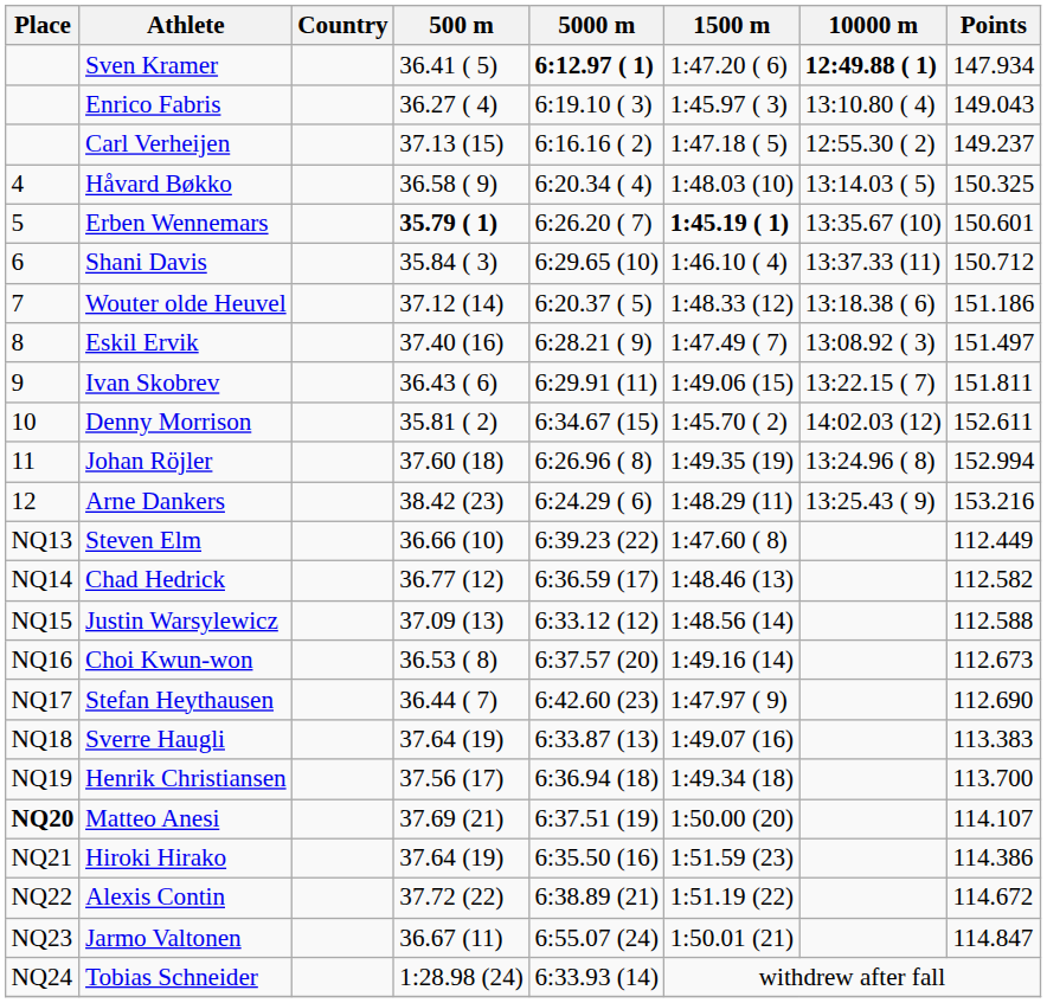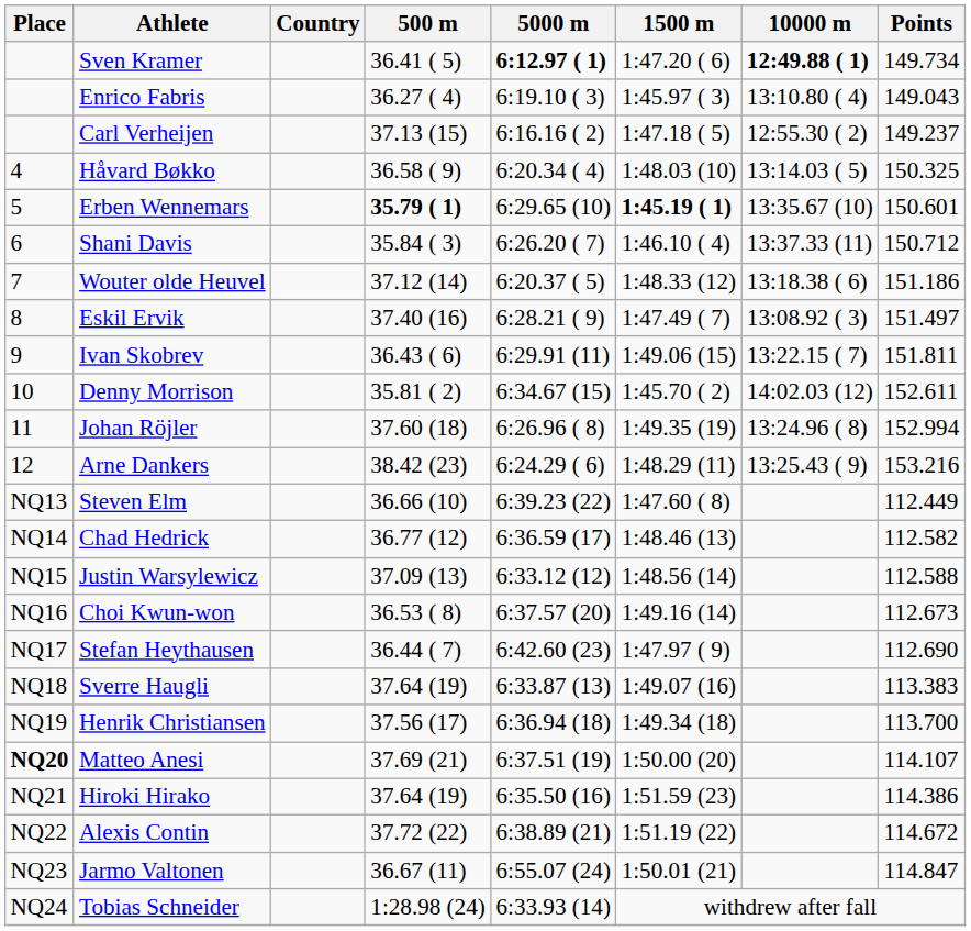 <table class="wikitable sortable" border="1">
 <tr align=left bgcolor=#DDDDDD>
 <th>Place</th>
 <th>Athlete</th>
 <th>Country</th>
 <th>500 m</th>
 <th>5000 m</th>
 <th>1500 m</th>
 <th>10000 m</th>
 <th>Points</th>
 </tr>
 <tr>
 <td></td>
 <td align="left"><a href='#'>Sven Kramer</a></td>
 <td align="left"></td>
 <td>36.41 ( 5)</td>
 <td><strong>6:12.97 ( 1)</strong></td>
 <td>1:47.20 ( 6)</td>
 <td><strong>12:49.88 ( 1)</strong></td>
-<td>147.934</td>
+<td>149.734</td>
 </tr>
 <tr>
 <td></td>
 <td align="left"><a href='#'>Enrico Fabris</a></td>
 <td align="left"></td>
 <td>36.27 ( 4)</td>
 <td>6:19.10 ( 3)</td>
 <td>1:45.97 ( 3)</td>
 <td>13:10.80 ( 4)</td>
 <td>149.043</td>
 </tr>
 <tr>
 <td></td>
 <td align="left"><a href='#'>Carl Verheijen</a></td>
 <td align="left"></td>
 <td>37.13 (15)</td>
 <td>6:16.16 ( 2)</td>
 <td>1:47.18 ( 5)</td>
 <td>12:55.30 ( 2)</td>
 <td>149.237</td>
 </tr>
 <tr>
 <td>4</td>
 <td align="left"><a href='#'>Håvard Bøkko</a></td>
 <td align="left"></td>
 <td>36.58 ( 9)</td>
 <td>6:20.34 ( 4)</td>
 <td>1:48.03 (10)</td>
 <td>13:14.03 ( 5)</td>
 <td>150.325</td>
 </tr>
 <tr>
 <td>5</td>
 <td align="left"><a href='#'>Erben Wennemars</a></td>
 <td align="left"></td>
 <td><strong>35.79 ( 1)</strong></td>
-<td>6:26.20 ( 7)</td>
+<td>6:29.65 (10)</td>
 <td><strong>1:45.19 ( 1)</strong></td>
 <td>13:35.67 (10)</td>
 <td>150.601</td>
 </tr>
 <tr>
 <td>6</td>
 <td align="left"><a href='#'>Shani Davis</a></td>
 <td align="left"></td>
 <td>35.84 ( 3)</td>
-<td>6:29.65 (10)</td>
+<td>6:26.20 ( 7)</td>
 <td>1:46.10 ( 4)</td>
 <td>13:37.33 (11)</td>
 <td>150.712</td>
 </tr>
 <tr>
 <td>7</td>
 <td align="left"><a href='#'>Wouter olde Heuvel</a></td>
 <td align="left"></td>
 <td>37.12 (14)</td>
 <td>6:20.37 ( 5)</td>
 <td>1:48.33 (12)</td>
 <td>13:18.38 ( 6)</td>
 <td>151.186</td>
 </tr>
 <tr>
 <td>8</td>
 <td align="left"><a href='#'>Eskil Ervik</a></td>
 <td align="left"></td>
 <td>37.40 (16)</td>
 <td>6:28.21 ( 9)</td>
 <td>1:47.49 ( 7)</td>
 <td>13:08.92 ( 3)</td>
 <td>151.497</td>
 </tr>
 <tr>
 <td>9</td>
 <td align="left"><a href='#'>Ivan Skobrev</a></td>
 <td align="left"></td>
 <td>36.43 ( 6)</td>
 <td>6:29.91 (11)</td>
 <td>1:49.06 (15)</td>
 <td>13:22.15 ( 7)</td>
 <td>151.811</td>
 </tr>
 <tr>
 <td>10</td>
 <td align="left"><a href='#'>Denny Morrison</a></td>
 <td align="left"></td>
 <td>35.81 ( 2)</td>
 <td>6:34.67 (15)</td>
 <td>1:45.70 ( 2)</td>
 <td>14:02.03 (12)</td>
 <td>152.611</td>
 </tr>
 <tr>
 <td>11</td>
 <td align="left"><a href='#'>Johan Röjler</a></td>
 <td align="left"></td>
 <td>37.60 (18)</td>
 <td>6:26.96 ( 8)</td>
 <td>1:49.35 (19)</td>
 <td>13:24.96 ( 8)</td>
 <td>152.994</td>
 </tr>
 <tr>
 <td>12</td>
 <td align="left"><a href='#'>Arne Dankers</a></td>
 <td align="left"></td>
 <td>38.42 (23)</td>
 <td>6:24.29 ( 6)</td>
 <td>1:48.29 (11)</td>
 <td>13:25.43 ( 9)</td>
 <td>153.216</td>
 </tr>
 <tr>
 <td>NQ13</td>
 <td align="left"><a href='#'>Steven Elm</a></td>
 <td align="left"></td>
 <td>36.66 (10)</td>
 <td>6:39.23 (22)</td>
 <td>1:47.60 ( 8)</td>
 <td></td>
 <td>112.449</td>
 </tr>
 <tr>
 <td>NQ14</td>
 <td align="left"><a href='#'>Chad Hedrick</a></td>
 <td align="left"></td>
 <td>36.77 (12)</td>
 <td>6:36.59 (17)</td>
 <td>1:48.46 (13)</td>
 <td></td>
 <td>112.582</td>
 </tr>
 <tr>
 <td>NQ15</td>
 <td align="left"><a href='#'>Justin Warsylewicz</a></td>
 <td align="left"></td>
 <td>37.09 (13)</td>
 <td>6:33.12 (12)</td>
 <td>1:48.56 (14)</td>
 <td></td>
 <td>112.588</td>
 </tr>
 <tr>
 <td>NQ16</td>
 <td align="left"><a href='#'>Choi Kwun-won</a></td>
 <td align="left"></td>
 <td>36.53 ( 8)</td>
 <td>6:37.57 (20)</td>
 <td>1:49.16 (14)</td>
 <td></td>
 <td>112.673</td>
 </tr>
 <tr>
 <td>NQ17</td>
 <td align="left"><a href='#'>Stefan Heythausen</a></td>
 <td align="left"></td>
 <td>36.44 ( 7)</td>
 <td>6:42.60 (23)</td>
 <td>1:47.97 ( 9)</td>
 <td></td>
 <td>112.690</td>
 </tr>
 <tr>
 <td>NQ18</td>
 <td align="left"><a href='#'>Sverre Haugli</a></td>
 <td align="left"></td>
 <td>37.64 (19)</td>
 <td>6:33.87 (13)</td>
 <td>1:49.07 (16)</td>
 <td></td>
 <td>113.383</td>
 </tr>
 <tr>
 <td>NQ19</td>
 <td align="left"><a href='#'>Henrik Christiansen</a></td>
 <td align="left"></td>
 <td>37.56 (17)</td>
 <td>6:36.94 (18)</td>
 <td>1:49.34 (18)</td>
 <td></td>
 <td>113.700</td>
 </tr>
 <tr>
 <td><strong>NQ20</strong></td>
 <td align="left"><a href='#'>Matteo Anesi</a></td>
 <td align="left"></td>
 <td>37.69 (21)</td>
 <td>6:37.51 (19)</td>
 <td>1:50.00 (20)</td>
 <td></td>
 <td>114.107</td>
 </tr>
 <tr>
 <td>NQ21</td>
 <td align="left"><a href='#'>Hiroki Hirako</a></td>
 <td align="left"></td>
 <td>37.64 (19)</td>
 <td>6:35.50 (16)</td>
 <td>1:51.59 (23)</td>
 <td></td>
 <td>114.386</td>
 </tr>
 <tr>
 <td>NQ22</td>
 <td align="left"><a href='#'>Alexis Contin</a></td>
 <td align="left"></td>
 <td>37.72 (22)</td>
 <td>6:38.89 (21)</td>
 <td>1:51.19 (22)</td>
 <td></td>
 <td>114.672</td>
 </tr>
 <tr>
 <td>NQ23</td>
 <td align="left"><a href='#'>Jarmo Valtonen</a></td>
 <td align="left"></td>
 <td>36.67 (11)</td>
 <td>6:55.07 (24)</td>
 <td>1:50.01 (21)</td>
 <td></td>
 <td>114.847</td>
 </tr>
 <tr>
 <td>NQ24</td>
 <td align="left"><a href='#'>Tobias Schneider</a></td>
 <td align="left"></td>
 <td>1:28.98 (24)</td>
 <td>6:33.93 (14)</td>
 <td colspan="3" align="center">withdrew after fall</td>
 </tr>
 <tr>
 </tr>
 </table>
